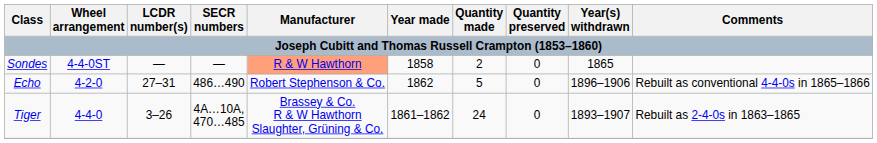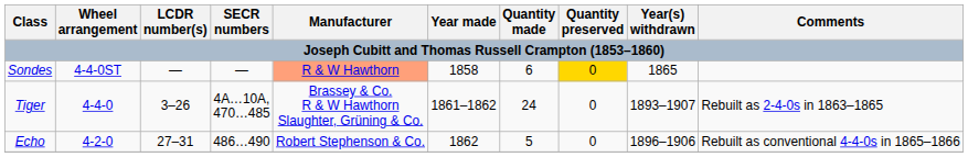 <table class="wikitable" style="text-align:center">
 <tr>
 <th>Class</th>
 <th>Wheel<br>arrangement</th>
 <th>LCDR<br>number(s)</th>
 <th>SECR<br>numbers</th>
 <th>Manufacturer</th>
 <th>Year made</th>
 <th>Quantity<br>made</th>
 <th>Quantity<br>preserved</th>
 <th>Year(s)<br>withdrawn</th>
 <th>Comments</th>
 </tr>
 <tr style="Background:#AABBCC; font-weight:bold">
 <td colspan=10>Joseph Cubitt and Thomas Russell Crampton (1853–1860)</td>
 </tr>
 <tr>
 <td><a href='#'><em>Sondes</em></a></td>
 <td><a href='#'>4-4-0ST</a></td>
 <td>—</td>
 <td>—</td>
 <td style="background: lightsalmon;"><a href='#'>R & W Hawthorn</a></td>
 <td>1858</td>
-<td>2</td>
-<td>0</td>
+<td>6</td>
+<td style="background: gold;">0</td>
 <td>1865</td>
 <td style="text-align:left"></td>
+</tr>
+<tr>
+<td><a href='#'><em>Tiger</em></a></td>
+<td><a href='#'>4-4-0</a></td>
+<td>3–26</td>
+<td>4A…10A,<br>470…485</td>
+<td><a href='#'>Brassey & Co.</a><br><a href='#'>R & W Hawthorn</a><br><a href='#'>Slaughter, Grüning & Co.</a></td>
+<td>1861–1862</td>
+<td>24</td>
+<td>0</td>
+<td>1893–1907</td>
+<td style="text-align:left">Rebuilt as <a href='#'>2-4-0s</a> in 1863–1865</td>
 </tr>
 <tr>
 <td><a href='#'><em>Echo</em></a></td>
 <td><a href='#'>4-2-0</a></td>
 <td>27–31</td>
 <td>486…490</td>
 <td><a href='#'>Robert Stephenson & Co.</a></td>
 <td>1862</td>
 <td>5</td>
 <td>0</td>
 <td>1896–1906</td>
 <td style="text-align:left">Rebuilt as conventional <a href='#'>4-4-0s</a> in 1865–1866</td>
 </tr>
 <tr>
-<td><a href='#'><em>Tiger</em></a></td>
-<td><a href='#'>4-4-0</a></td>
-<td>3–26</td>
-<td>4A…10A,<br>470…485</td>
-<td><a href='#'>Brassey & Co.</a><br><a href='#'>R & W Hawthorn</a><br><a href='#'>Slaughter, Grüning & Co.</a></td>
-<td>1861–1862</td>
-<td>24</td>
-<td>0</td>
-<td>1893–1907</td>
-<td style="text-align:left">Rebuilt as <a href='#'>2-4-0s</a> in 1863–1865</td>
-</tr>
-<tr>
 </tr>
 </table>
